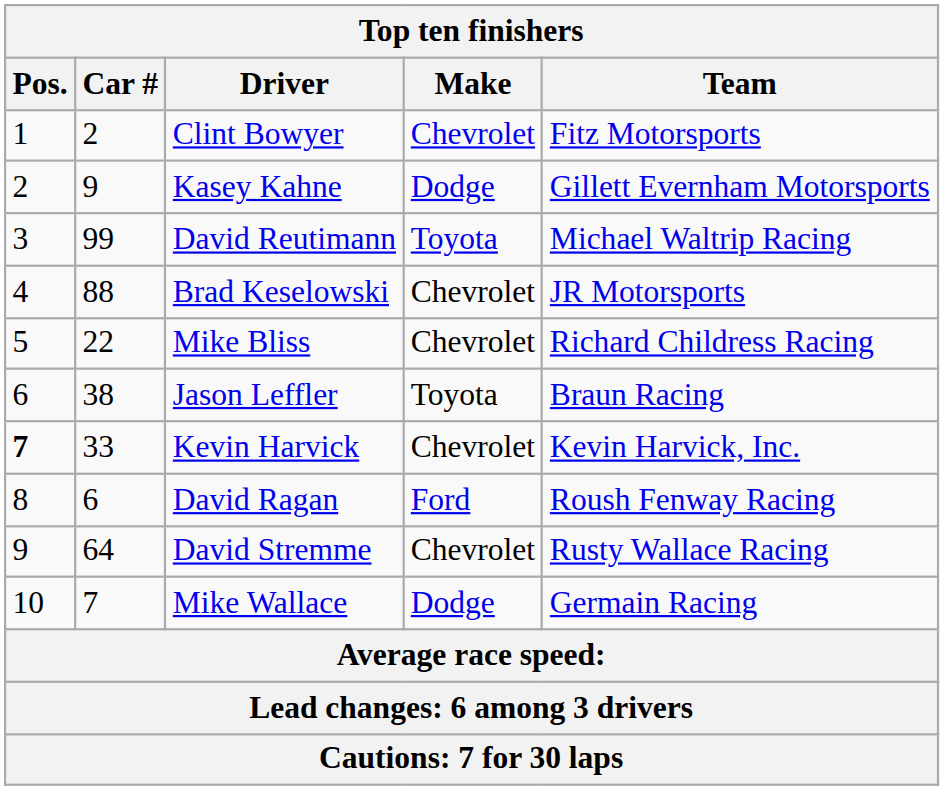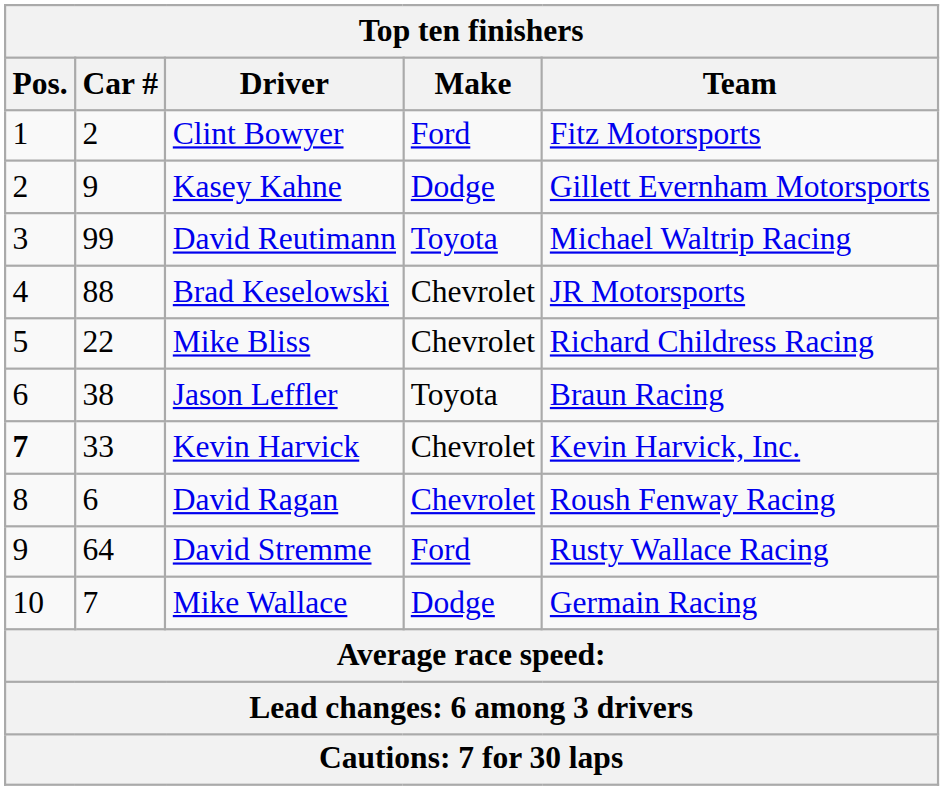 <table class="wikitable" style="font-size: 90%;">
 <tr>
 <th colspan=9>Top ten finishers</th>
 </tr>
 <tr>
 <th>Pos.</th>
 <th>Car #</th>
 <th>Driver</th>
 <th>Make</th>
 <th>Team</th>
 </tr>
 <tr>
 <td>1</td>
 <td>2</td>
 <td><a href='#'>Clint Bowyer</a></td>
-<td><a href='#'>Chevrolet</a></td>
+<td><a href='#'>Ford</a></td>
 <td><a href='#'>Fitz Motorsports</a></td>
 </tr>
 <tr>
 <td>2</td>
 <td>9</td>
 <td><a href='#'>Kasey Kahne</a></td>
 <td><a href='#'>Dodge</a></td>
 <td><a href='#'>Gillett Evernham Motorsports</a></td>
 </tr>
 <tr>
 <td>3</td>
 <td>99</td>
 <td><a href='#'>David Reutimann</a></td>
 <td><a href='#'>Toyota</a></td>
 <td><a href='#'>Michael Waltrip Racing</a></td>
 </tr>
 <tr>
 <td>4</td>
 <td>88</td>
 <td><a href='#'>Brad Keselowski</a></td>
 <td>Chevrolet</td>
 <td><a href='#'>JR Motorsports</a></td>
 </tr>
 <tr>
 <td>5</td>
 <td>22</td>
 <td><a href='#'>Mike Bliss</a></td>
 <td>Chevrolet</td>
 <td><a href='#'>Richard Childress Racing</a></td>
 </tr>
 <tr>
 <td>6</td>
 <td>38</td>
 <td><a href='#'>Jason Leffler</a></td>
 <td>Toyota</td>
 <td><a href='#'>Braun Racing</a></td>
 </tr>
 <tr>
 <td><strong>7</strong></td>
 <td>33</td>
 <td><a href='#'>Kevin Harvick</a></td>
 <td>Chevrolet</td>
 <td><a href='#'>Kevin Harvick, Inc.</a></td>
 </tr>
 <tr>
 <td>8</td>
 <td>6</td>
 <td><a href='#'>David Ragan</a></td>
-<td><a href='#'>Ford</a></td>
+<td><a href='#'>Chevrolet</a></td>
 <td><a href='#'>Roush Fenway Racing</a></td>
 </tr>
 <tr>
 <td>9</td>
 <td>64</td>
 <td><a href='#'>David Stremme</a></td>
-<td>Chevrolet</td>
+<td><a href='#'>Ford</a></td>
 <td><a href='#'>Rusty Wallace Racing</a></td>
 </tr>
 <tr>
 <td>10</td>
 <td>7</td>
 <td><a href='#'>Mike Wallace</a></td>
 <td><a href='#'>Dodge</a></td>
 <td><a href='#'>Germain Racing</a></td>
 </tr>
 <tr>
 <th colspan=9>Average race speed: </th>
 </tr>
 <tr>
 <th colspan=9>Lead changes: 6 among 3 drivers</th>
 </tr>
 <tr>
 <th colspan=9>Cautions: 7 for 30 laps</th>
 </tr>
 </table>
